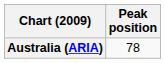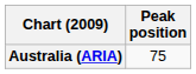 <table class="wikitable plainrowheaders" style="text-align:center">
 <tr>
 <th scope="col">Chart (2009)</th>
 <th scope="col">Peak<br>position</th>
 </tr>
 <tr>
 <th scope="row">Australia (<a href='#'>ARIA</a>)</th>
-<td>78</td>
+<td>75</td>
 </tr>
 </table>
